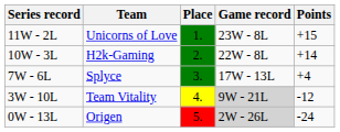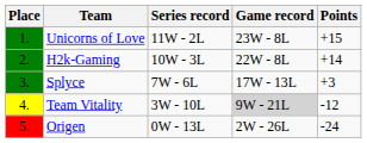 <table class="wikitable sortable">
 <tr>
+<th>Place</th>
+<th>Team</th>
 <th>Series record</th>
-<th>Team</th>
-<th>Place</th>
 <th>Game record</th>
 <th>Points</th>
 </tr>
 <tr>
+<td style="text-align:center; background:green;">1.</td>
+<td><a href='#'>Unicorns of Love</a></td>
 <td data-sort-value="01">11W - 2L</td>
-<td><a href='#'>Unicorns of Love</a></td>
-<td style="text-align:center; background:green;">1.</td>
 <td data-sort-value="01">23W - 8L</td>
 <td>+15</td>
 </tr>
 <tr>
+<td style="text-align:center; background:green;">2.</td>
+<td><a href='#'>H2k-Gaming</a></td>
 <td data-sort-value="02">10W - 3L</td>
-<td><a href='#'>H2k-Gaming</a></td>
-<td style="text-align:center; background:green;">2.</td>
 <td data-sort-value="02">22W - 8L</td>
 <td>+14</td>
 </tr>
 <tr>
+<td style="text-align:center; background:green;">3.</td>
+<td><a href='#'>Splyce</a></td>
 <td data-sort-value="03">7W - 6L</td>
-<td><a href='#'>Splyce</a></td>
-<td style="text-align:center; background:green;">3.</td>
 <td data-sort-value="03">17W - 13L</td>
-<td>+4</td>
+<td>+3</td>
 </tr>
 <tr>
+<td style="text-align:center; background:yellow;">4.</td>
+<td><a href='#'>Team Vitality</a></td>
 <td data-sort-value="04">3W - 10L</td>
-<td><a href='#'>Team Vitality</a></td>
-<td style="text-align:center; background:yellow;">4.</td>
 <td data-sort-value="04" style="background: lightgrey;">9W - 21L</td>
 <td>-12</td>
 </tr>
 <tr>
+<td style="text-align:center; background:red;">5.</td>
+<td><a href='#'>Origen</a></td>
 <td data-sort-value="05">0W - 13L</td>
-<td><a href='#'>Origen</a></td>
-<td style="text-align:center; background:red;">5.</td>
-<td data-sort-value="05" style="background: lightgrey;">2W - 26L</td>
+<td data-sort-value="05">2W - 26L</td>
 <td>-24</td>
 </tr>
 </table>
